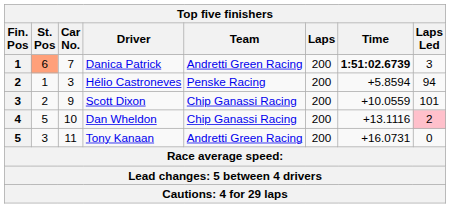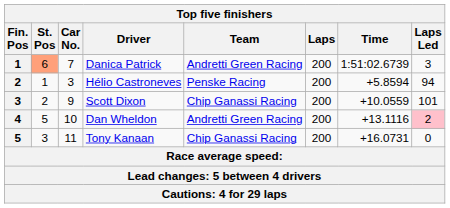 <table class="wikitable" style="font-size:95%;text-align:center">
 <tr>
 <th colspan=9>Top five finishers</th>
 </tr>
 <tr>
 <th>Fin.<br>Pos</th>
 <th>St.<br>Pos</th>
 <th>Car<br>No.</th>
 <th>Driver</th>
 <th>Team</th>
 <th>Laps</th>
 <th>Time</th>
 <th>Laps<br>Led</th>
 </tr>
 <tr>
 <th>1</th>
 <td style="background: lightsalmon;">6</td>
 <td>7</td>
 <td style="text-align:left"> <a href='#'>Danica Patrick</a></td>
 <td style="text-align:left"><a href='#'>Andretti Green Racing</a></td>
 <td>200</td>
-<td align=right><strong>1:51:02.6739</strong></td>
+<td align=right>1:51:02.6739</td>
 <td>3</td>
 </tr>
 <tr>
 <th>2</th>
 <td>1</td>
 <td>3</td>
 <td style="text-align:left"> <a href='#'>Hélio Castroneves</a></td>
 <td style="text-align:left"><a href='#'>Penske Racing</a></td>
 <td>200</td>
 <td align=right>+5.8594</td>
 <td>94</td>
 </tr>
 <tr>
 <th>3</th>
 <td>2</td>
 <td>9</td>
 <td style="text-align:left"> <a href='#'>Scott Dixon</a></td>
 <td style="text-align:left"><a href='#'>Chip Ganassi Racing</a></td>
 <td>200</td>
 <td align=right>+10.0559</td>
 <td>101</td>
 </tr>
 <tr>
 <th>4</th>
 <td>5</td>
 <td>10</td>
 <td style="text-align:left"> <a href='#'>Dan Wheldon</a></td>
-<td style="text-align:left"><a href='#'>Chip Ganassi Racing</a></td>
+<td style="text-align:left"><a href='#'>Andretti Green Racing</a></td>
 <td>200</td>
 <td align=right>+13.1116</td>
 <td style="background: pink;">2</td>
 </tr>
 <tr>
 <th>5</th>
 <td>3</td>
 <td>11</td>
 <td style="text-align:left"> <a href='#'>Tony Kanaan</a></td>
-<td style="text-align:left"><a href='#'>Andretti Green Racing</a></td>
+<td style="text-align:left"><a href='#'>Chip Ganassi Racing</a></td>
 <td>200</td>
 <td align=right>+16.0731</td>
 <td>0</td>
 </tr>
 <tr>
 <th colspan=9>Race average speed: </th>
 </tr>
 <tr>
 <th colspan=9>Lead changes: 5 between 4 drivers</th>
 </tr>
 <tr>
 <th colspan=9>Cautions: 4 for 29 laps</th>
 </tr>
 </table>
